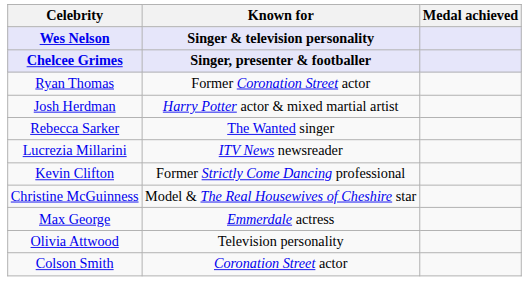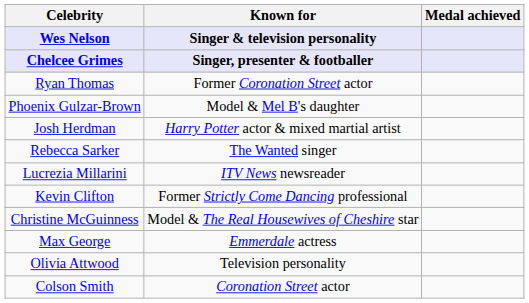 <table class="wikitable" style="margin: auto; text-align: center;">
 <tr>
 <th>Celebrity</th>
 <th>Known for</th>
 <th>Medal achieved</th>
 </tr>
 <tr>
 <td style="background:lavender"><strong><a href='#'>Wes Nelson</a></strong></td>
 <td style="background:lavender"><strong>Singer & television personality</strong></td>
 <td style="background:lavender"></td>
 </tr>
 <tr>
 <td style="background:lavender"><strong><a href='#'>Chelcee Grimes</a></strong></td>
 <td style="background:lavender"><strong>Singer, presenter & footballer</strong></td>
 <td style="background:lavender"></td>
 </tr>
 <tr>
 <td><a href='#'>Ryan Thomas</a></td>
 <td>Former <em><a href='#'>Coronation Street</a></em> actor</td>
+<td></td>
+</tr>
+<tr>
+<td><a href='#'>Phoenix Gulzar-Brown</a></td>
+<td>Model & <a href='#'>Mel B</a>'s daughter</td>
 <td></td>
 </tr>
 <tr>
 <td><a href='#'>Josh Herdman</a></td>
 <td><em><a href='#'>Harry Potter</a></em> actor & mixed martial artist</td>
 <td></td>
 </tr>
 <tr>
 <td><a href='#'>Rebecca Sarker</a></td>
 <td><a href='#'>The Wanted</a> singer</td>
 <td></td>
 </tr>
 <tr>
 <td><a href='#'>Lucrezia Millarini</a></td>
 <td><em><a href='#'>ITV News</a></em> newsreader</td>
 <td></td>
 </tr>
 <tr>
 <td><a href='#'>Kevin Clifton</a></td>
 <td>Former <em><a href='#'>Strictly Come Dancing</a></em> professional</td>
 <td></td>
 </tr>
 <tr>
 <td><a href='#'>Christine McGuinness</a></td>
 <td>Model & <em><a href='#'>The Real Housewives of Cheshire</a></em> star</td>
 <td></td>
 </tr>
 <tr>
 <td><a href='#'>Max George</a></td>
 <td><em><a href='#'>Emmerdale</a></em> actress</td>
 <td></td>
 </tr>
 <tr>
 <td><a href='#'>Olivia Attwood</a></td>
 <td>Television personality</td>
 <td></td>
 </tr>
 <tr>
 <td><a href='#'>Colson Smith</a></td>
 <td><em><a href='#'>Coronation Street</a></em> actor</td>
 <td></td>
 </tr>
 </table>
